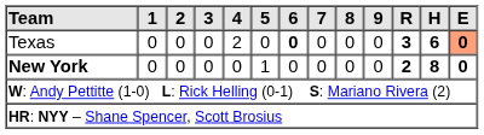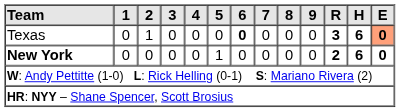 <table border=1 cellspacing=0 width=425 style="margin-left:3em;">
 <tr style="text-align:center; background-color:#e6e6e6;">
 <th align=left width=28%>Team</th>
 <th width=6%>1</th>
 <th width=6%>2</th>
 <th width=6%>3</th>
 <th width=6%>4</th>
 <th width=6%>5</th>
 <th width=6%>6</th>
 <th width=6%>7</th>
 <th width=6%>8</th>
 <th width=6%>9</th>
 <th width=6%>R</th>
 <th width=6%>H</th>
 <th width=6%>E</th>
 </tr>
 <tr style="text-align:center;">
 <td align=left>Texas</td>
 <td>0</td>
+<td>1</td>
 <td>0</td>
 <td>0</td>
-<td>2</td>
 <td>0</td>
 <td><strong>0</strong></td>
 <td>0</td>
 <td>0</td>
 <td>0</td>
 <td><strong>3</strong></td>
 <td><strong>6</strong></td>
 <td style="background: lightsalmon;"><strong>0</strong></td>
 </tr>
 <tr style="text-align:center;">
 <td align=left><strong>New York</strong></td>
 <td>0</td>
 <td>0</td>
 <td>0</td>
 <td>0</td>
 <td>1</td>
 <td>0</td>
 <td>0</td>
 <td>0</td>
 <td>0</td>
 <td><strong>2</strong></td>
-<td><strong>8</strong></td>
+<td><strong>6</strong></td>
 <td><strong>0</strong></td>
 </tr>
 <tr style="text-align:left;">
 <td colspan=14><small><strong>W</strong>: <a href='#'>Andy Pettitte</a> (1-0)   <strong>L</strong>: <a href='#'>Rick Helling</a> (0-1)    <strong>S</strong>: <a href='#'>Mariano Rivera</a> (2)</small></td>
 </tr>
 <tr style="text-align:left;">
 <td colspan=14><small><strong>HR</strong>: <strong>NYY</strong> – <a href='#'>Shane Spencer</a>, <a href='#'>Scott Brosius</a>  </small></td>
 </tr>
 </table>
